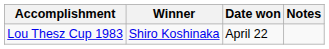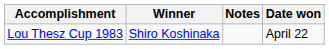 <table class="wikitable">
 <tr>
 <th>Accomplishment</th>
 <th>Winner</th>
+<th>Notes</th>
 <th>Date won</th>
-<th>Notes</th>
 </tr>
 <tr>
 <td><a href='#'>Lou Thesz Cup 1983</a></td>
 <td><a href='#'>Shiro Koshinaka</a></td>
+<td></td>
 <td>April 22</td>
-<td></td>
 </tr>
 </table>
